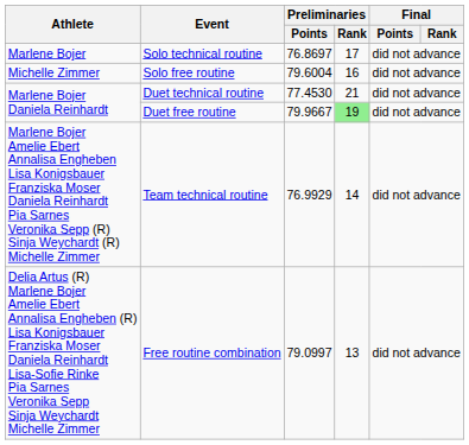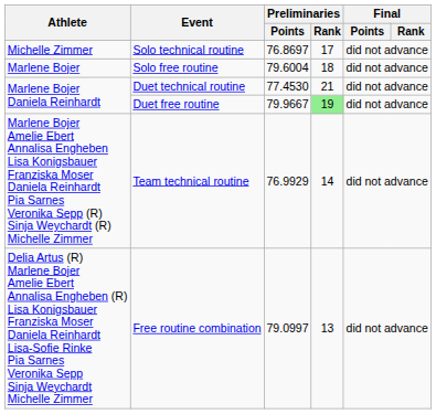 <table class=wikitable style="font-size:90%">
 <tr>
 <th rowspan="2">Athlete</th>
 <th rowspan="2">Event</th>
 <th colspan="2">Preliminaries</th>
 <th colspan="2">Final</th>
 </tr>
 <tr style="font-size:95%">
 <th>Points</th>
 <th>Rank</th>
 <th>Points</th>
 <th>Rank</th>
 </tr>
 <tr align=center>
-<td align=left><a href='#'>Marlene Bojer</a></td>
+<td align=left><a href='#'>Michelle Zimmer</a></td>
 <td align=left><a href='#'>Solo technical routine</a></td>
 <td>76.8697</td>
 <td>17</td>
 <td colspan=2>did not advance</td>
 </tr>
 <tr align=center>
-<td align=left><a href='#'>Michelle Zimmer</a></td>
+<td align=left><a href='#'>Marlene Bojer</a></td>
 <td align=left><a href='#'>Solo free routine</a></td>
 <td>79.6004</td>
-<td>16</td>
+<td>18</td>
 <td colspan=2>did not advance</td>
 </tr>
 <tr align=center>
 <td align=left rowspan=2><a href='#'>Marlene Bojer</a><br><a href='#'>Daniela Reinhardt</a></td>
 <td align=left><a href='#'>Duet technical routine</a></td>
 <td>77.4530</td>
 <td>21</td>
 <td colspan=2>did not advance</td>
 </tr>
 <tr align=center>
 <td align=left><a href='#'>Duet free routine</a></td>
 <td>79.9667</td>
 <td style="background: lightgreen;">19</td>
 <td colspan=2>did not advance</td>
 </tr>
 <tr align=center>
 <td align=left><a href='#'>Marlene Bojer</a><br><a href='#'>Amelie Ebert</a><br><a href='#'>Annalisa Engheben</a><br><a href='#'>Lisa Konigsbauer</a><br><a href='#'>Franziska Moser</a><br><a href='#'>Daniela Reinhardt</a><br><a href='#'>Pia Sarnes</a><br><a href='#'>Veronika Sepp</a> (R)<br><a href='#'>Sinja Weychardt</a> (R)<br><a href='#'>Michelle Zimmer</a></td>
 <td align=left><a href='#'>Team technical routine</a></td>
 <td>76.9929</td>
 <td>14</td>
 <td colspan=2>did not advance</td>
 </tr>
 <tr align=center>
 <td align=left><a href='#'>Delia Artus</a> (R)<br><a href='#'>Marlene Bojer</a><br><a href='#'>Amelie Ebert</a><br><a href='#'>Annalisa Engheben</a> (R)<br><a href='#'>Lisa Konigsbauer</a><br><a href='#'>Franziska Moser</a><br><a href='#'>Daniela Reinhardt</a><br><a href='#'>Lisa-Sofie Rinke</a><br><a href='#'>Pia Sarnes</a><br><a href='#'>Veronika Sepp</a><br><a href='#'>Sinja Weychardt</a><br><a href='#'>Michelle Zimmer</a></td>
 <td align=left><a href='#'>Free routine combination</a></td>
 <td>79.0997</td>
 <td>13</td>
 <td colspan=2>did not advance</td>
 </tr>
 </table>
